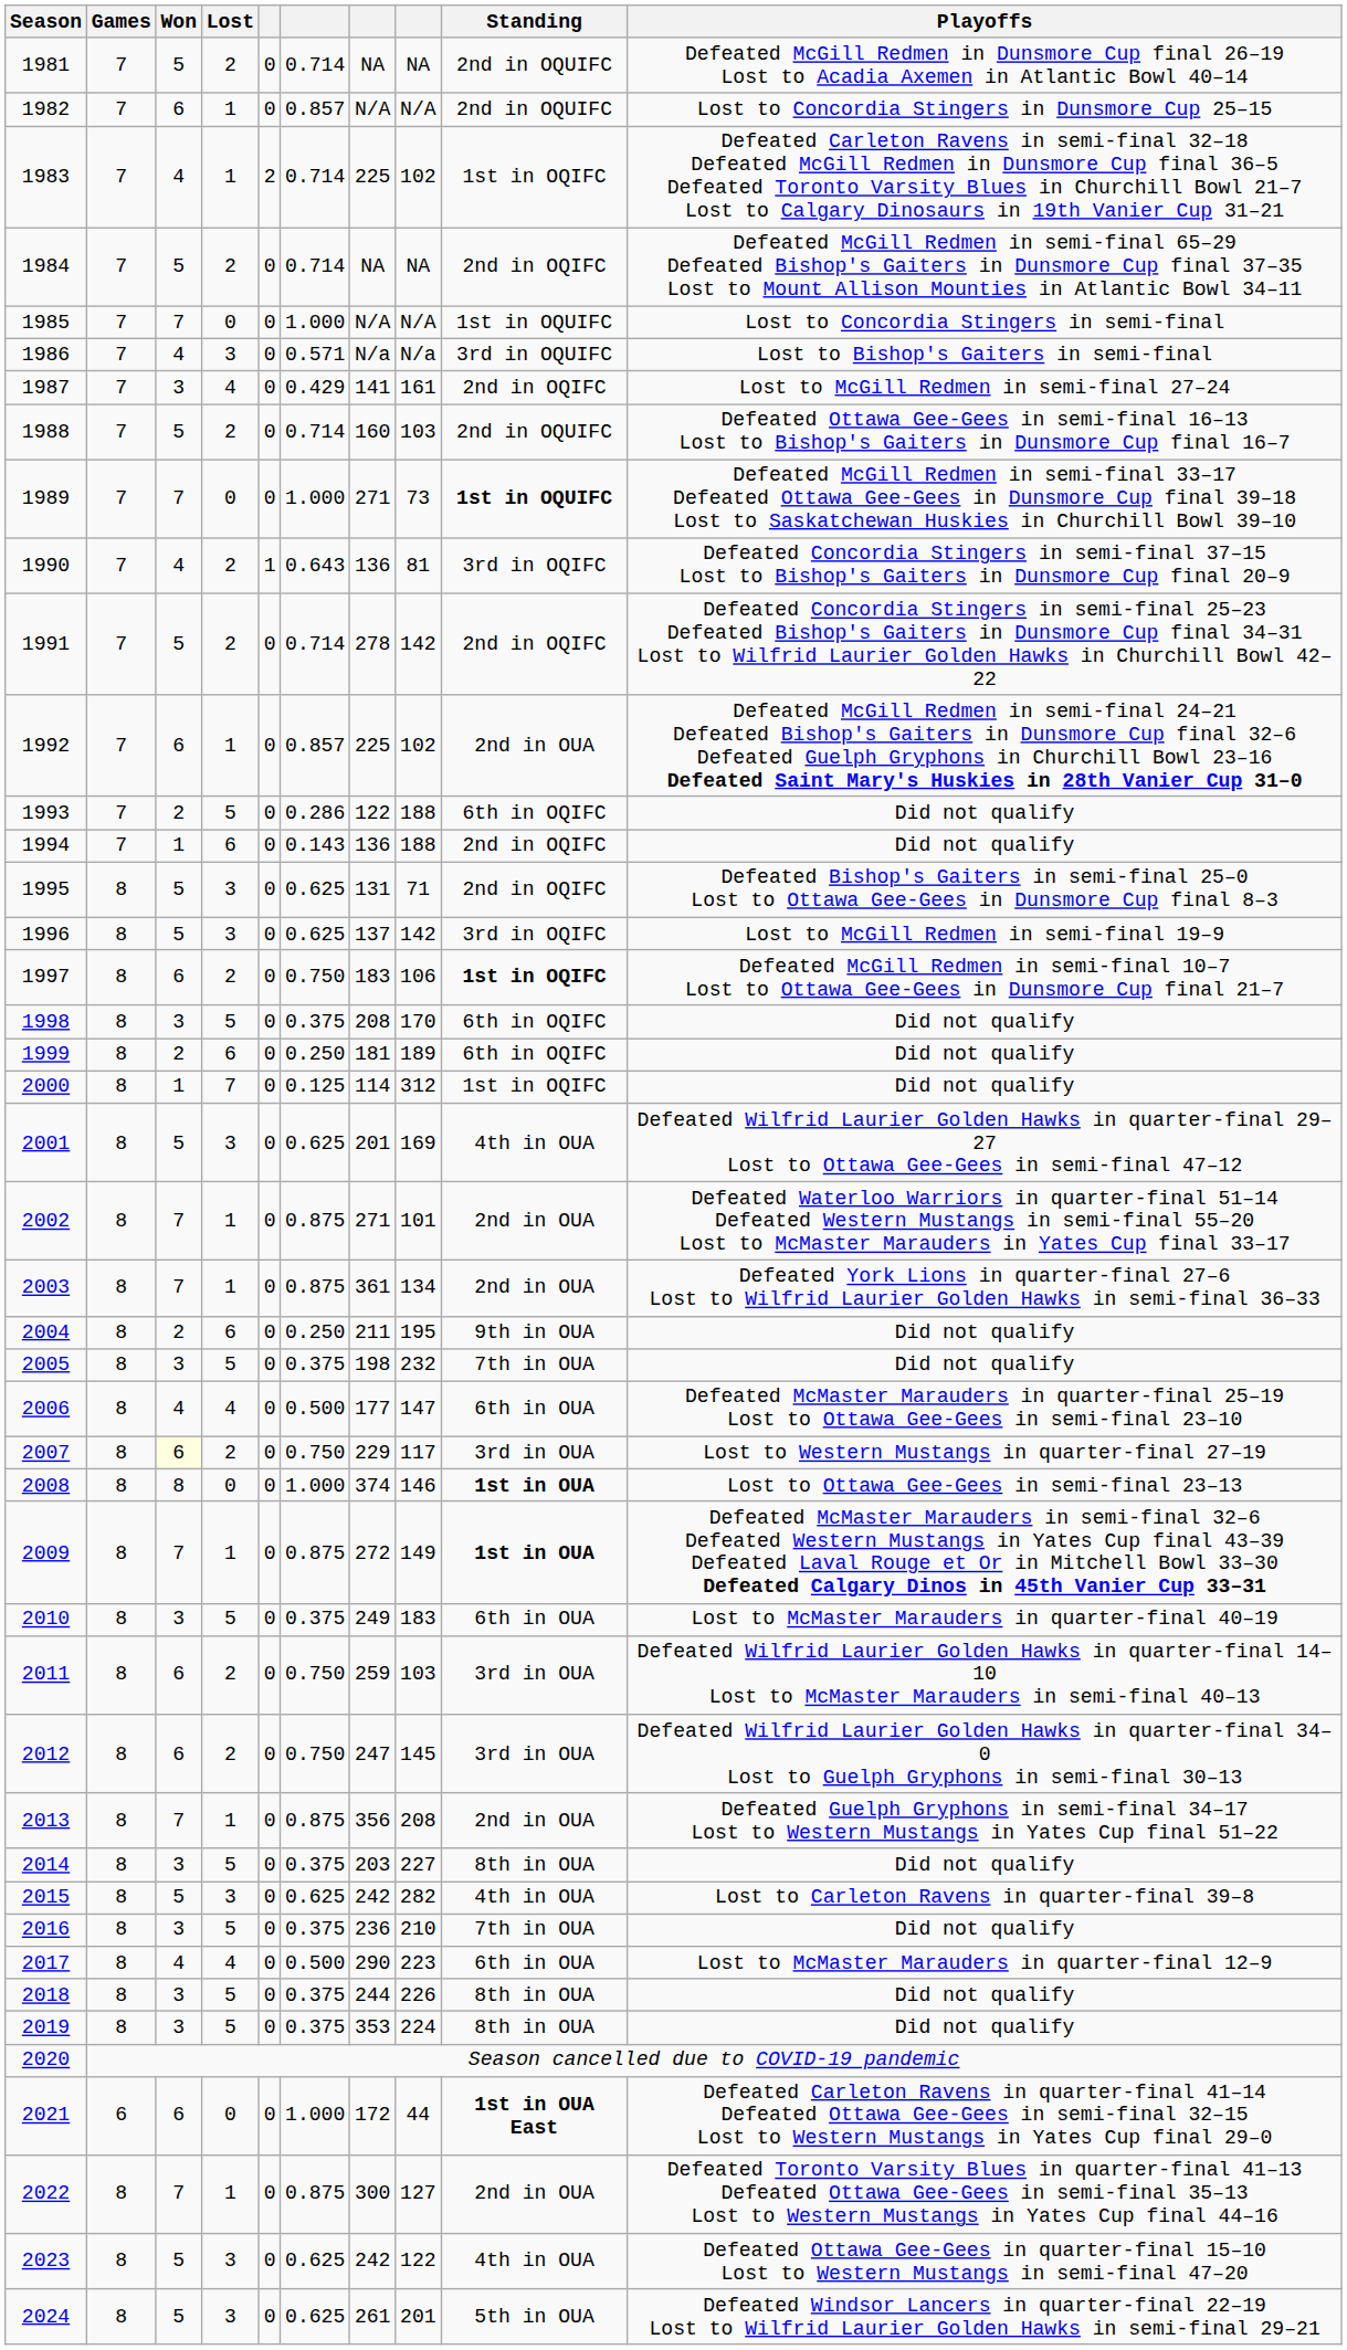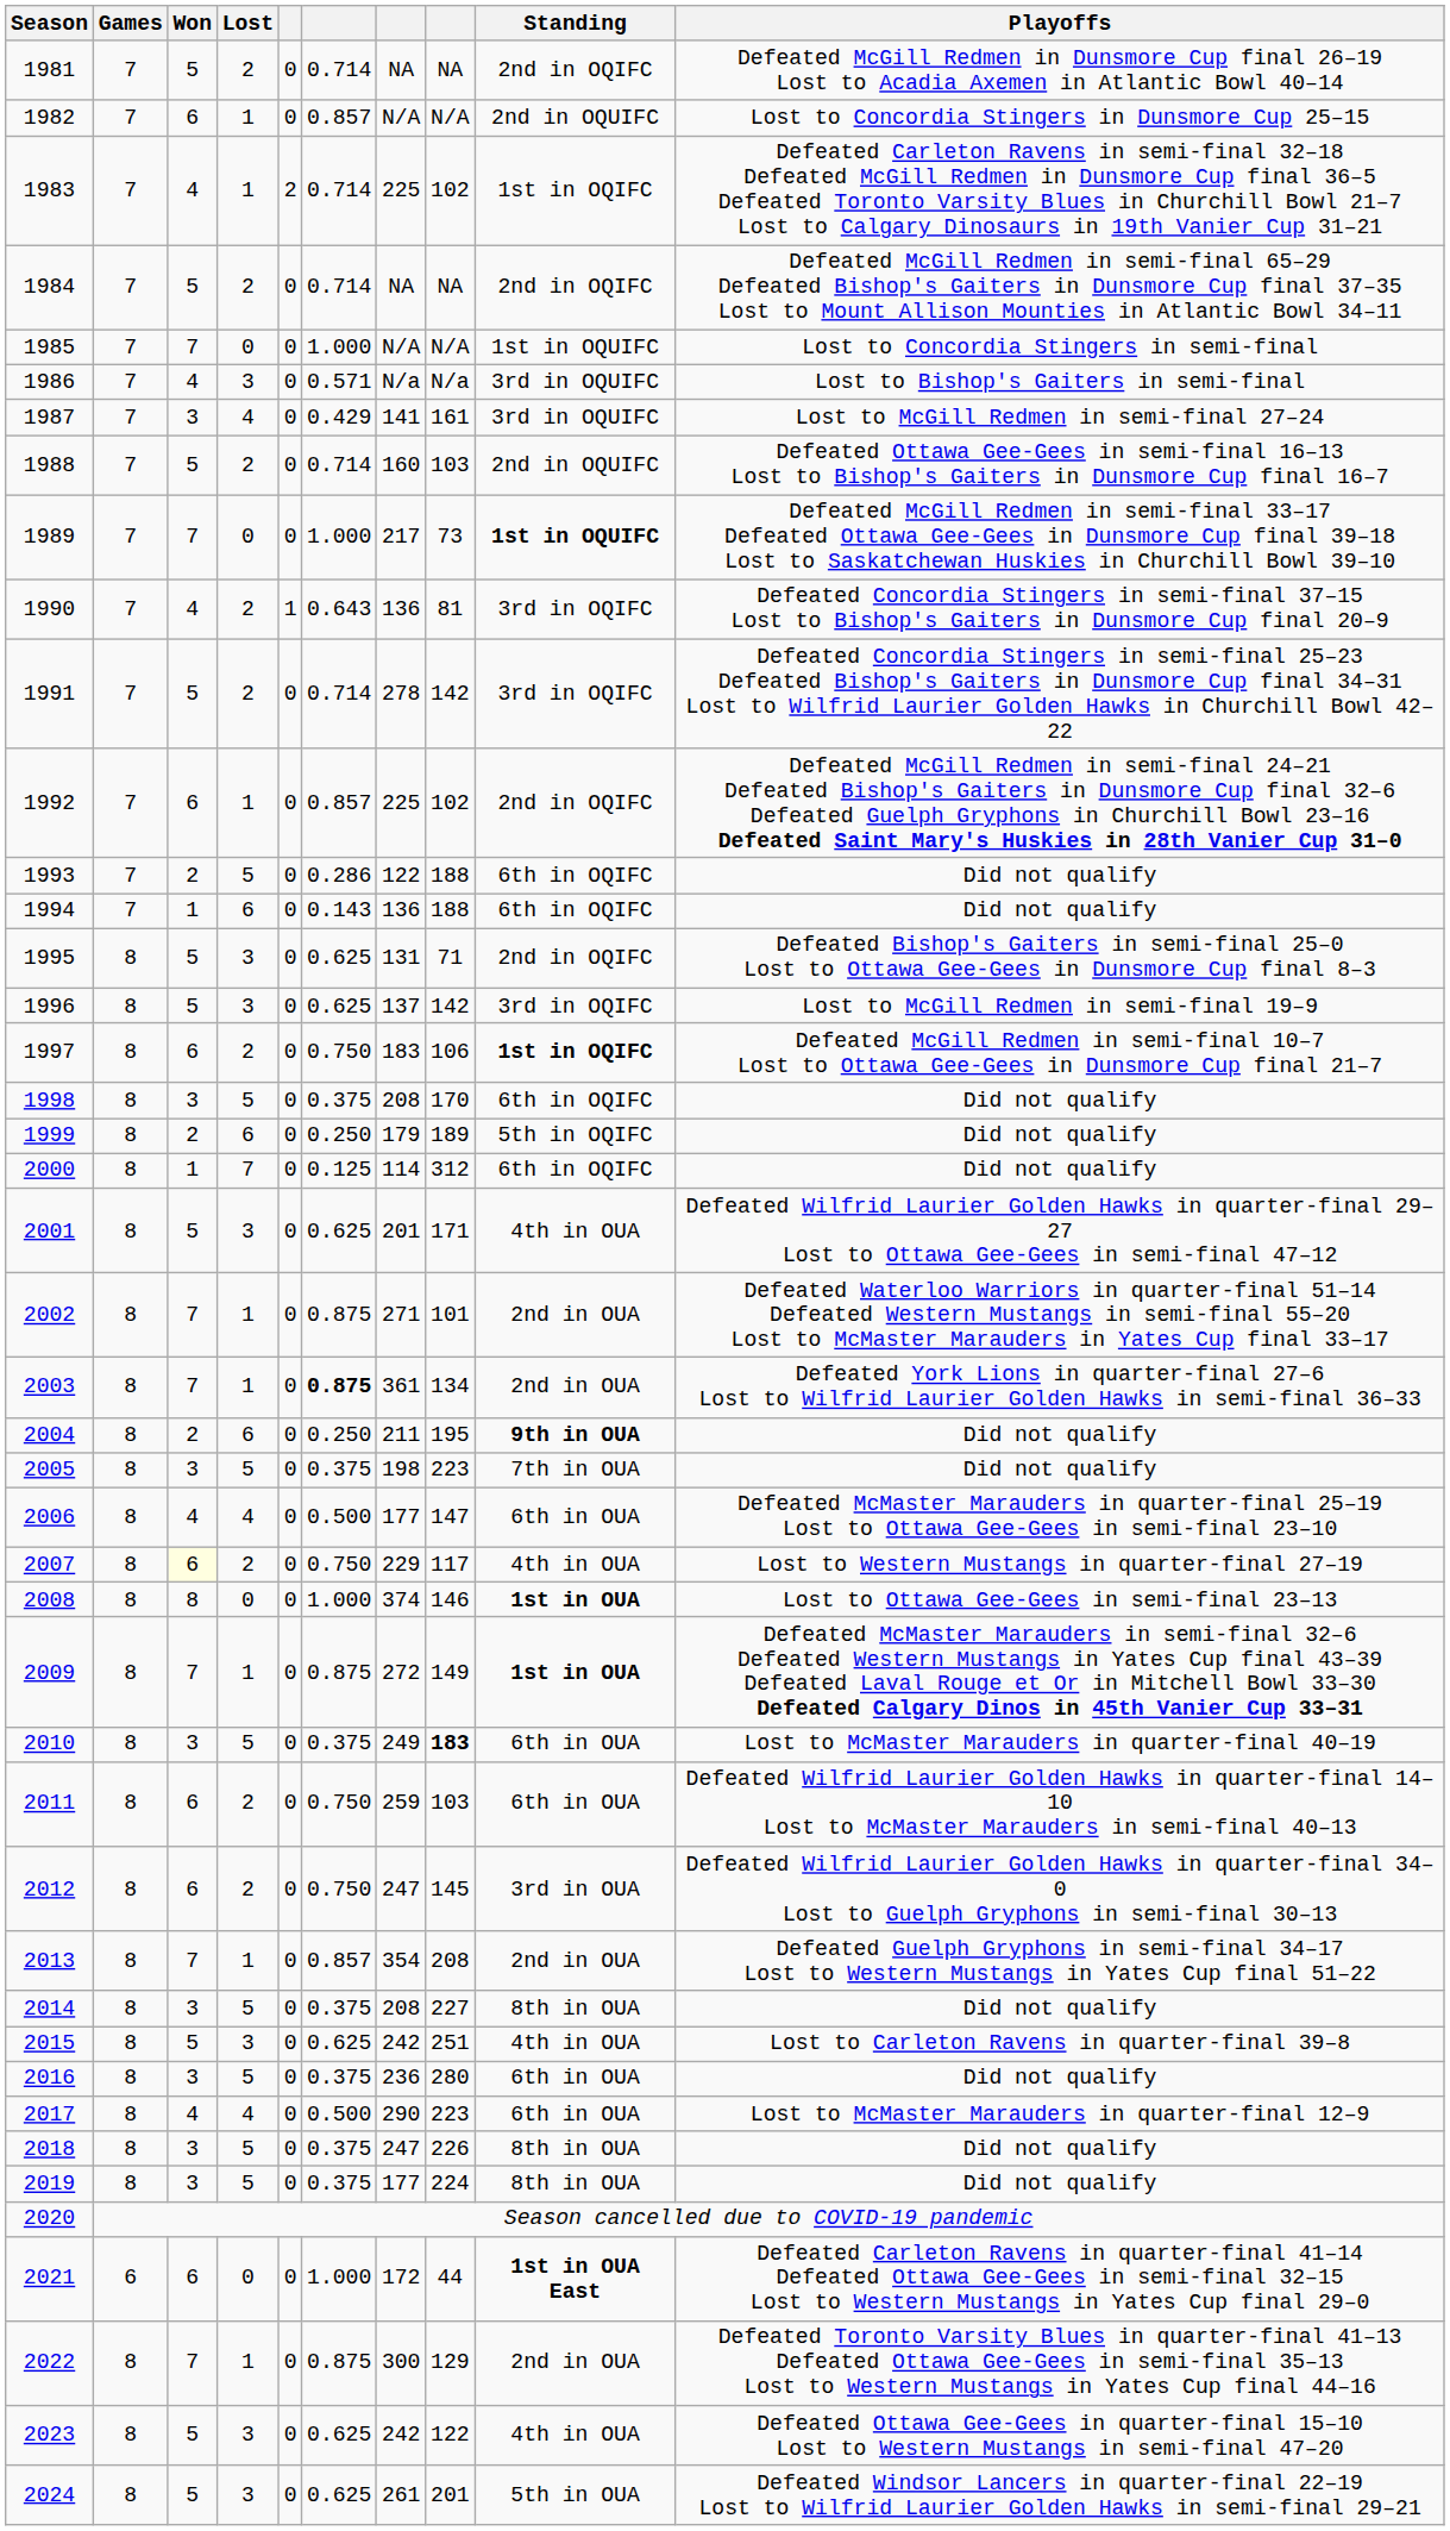 <table class="wikitable" style="text-align:center">
 <tr>
 <th>Season</th>
 <th>Games</th>
 <th>Won</th>
 <th>Lost</th>
 <th></th>
 <th></th>
 <th></th>
 <th></th>
 <th>Standing</th>
 <th>Playoffs</th>
 </tr>
 <tr>
 <td>1981</td>
 <td>7</td>
 <td>5</td>
 <td>2</td>
 <td>0</td>
 <td>0.714</td>
 <td>NA</td>
 <td>NA</td>
-<td>2nd in OQUIFC</td>
+<td>2nd in OQIFC</td>
 <td>Defeated <a href='#'>McGill Redmen</a> in <a href='#'>Dunsmore Cup</a> final 26–19 <br> Lost to <a href='#'>Acadia Axemen</a> in Atlantic Bowl 40–14</td>
 </tr>
 <tr>
 <td>1982</td>
 <td>7</td>
 <td>6</td>
 <td>1</td>
 <td>0</td>
 <td>0.857</td>
 <td>N/A</td>
 <td>N/A</td>
 <td>2nd in OQUIFC</td>
 <td>Lost to <a href='#'>Concordia Stingers</a> in <a href='#'>Dunsmore Cup</a>  25–15</td>
 </tr>
 <tr>
 <td>1983</td>
 <td>7</td>
 <td>4</td>
 <td>1</td>
 <td>2</td>
 <td>0.714</td>
 <td>225</td>
 <td>102</td>
 <td>1st in OQIFC</td>
 <td>Defeated <a href='#'>Carleton Ravens</a> in semi-final 32–18<br>Defeated <a href='#'>McGill Redmen</a> in <a href='#'>Dunsmore Cup</a> final  36–5<br> Defeated <a href='#'>Toronto Varsity Blues</a> in Churchill Bowl 21–7<br>Lost to <a href='#'>Calgary Dinosaurs</a> in <a href='#'>19th Vanier Cup</a> 31–21</td>
 </tr>
 <tr>
 <td>1984</td>
 <td>7</td>
 <td>5</td>
 <td>2</td>
 <td>0</td>
 <td>0.714</td>
 <td>NA</td>
 <td>NA</td>
 <td>2nd in OQIFC</td>
 <td>Defeated <a href='#'>McGill Redmen</a> in semi-final 65–29<br>Defeated <a href='#'>Bishop's Gaiters</a> in <a href='#'>Dunsmore Cup</a> final 37–35 <br> Lost to <a href='#'>Mount Allison Mounties</a> in Atlantic Bowl 34–11</td>
 </tr>
 <tr>
 <td>1985</td>
 <td>7</td>
 <td>7</td>
 <td>0</td>
 <td>0</td>
 <td>1.000</td>
 <td>N/A</td>
 <td>N/A</td>
 <td>1st in OQUIFC</td>
 <td>Lost to <a href='#'>Concordia Stingers</a> in semi-final</td>
 </tr>
 <tr>
 <td>1986</td>
 <td>7</td>
 <td>4</td>
 <td>3</td>
 <td>0</td>
 <td>0.571</td>
 <td>N/a</td>
 <td>N/a</td>
 <td>3rd in OQUIFC</td>
 <td>Lost to <a href='#'>Bishop's Gaiters</a> in semi-final</td>
 </tr>
 <tr>
 <td>1987</td>
 <td>7</td>
 <td>3</td>
 <td>4</td>
 <td>0</td>
 <td>0.429</td>
 <td>141</td>
 <td>161</td>
-<td>2nd in OQIFC</td>
+<td>3rd in OQUIFC</td>
 <td>Lost to <a href='#'>McGill Redmen</a> in semi-final 27–24</td>
 </tr>
 <tr>
 <td>1988</td>
 <td>7</td>
 <td>5</td>
 <td>2</td>
 <td>0</td>
 <td>0.714</td>
 <td>160</td>
 <td>103</td>
 <td>2nd in OQUIFC</td>
 <td>Defeated <a href='#'>Ottawa Gee-Gees</a> in semi-final 16–13<br> Lost to <a href='#'>Bishop's Gaiters</a> in <a href='#'>Dunsmore Cup</a> final 16–7</td>
 </tr>
 <tr>
 <td>1989</td>
 <td>7</td>
 <td>7</td>
 <td>0</td>
 <td>0</td>
 <td>1.000</td>
-<td>271</td>
+<td>217</td>
 <td>73</td>
 <td><strong>1st in OQUIFC</strong></td>
 <td>Defeated <a href='#'>McGill Redmen</a> in semi-final 33–17 <br>Defeated <a href='#'>Ottawa Gee-Gees</a> in <a href='#'>Dunsmore Cup</a> final 39–18<br> Lost to <a href='#'>Saskatchewan Huskies</a> in Churchill Bowl 39–10</td>
 </tr>
 <tr>
 <td>1990</td>
 <td>7</td>
 <td>4</td>
 <td>2</td>
 <td>1</td>
 <td>0.643</td>
 <td>136</td>
 <td>81</td>
 <td>3rd in OQIFC</td>
 <td>Defeated <a href='#'>Concordia Stingers</a> in semi-final 37–15<br>Lost to <a href='#'>Bishop's Gaiters</a> in <a href='#'>Dunsmore Cup</a> final 20–9</td>
 </tr>
 <tr>
 <td>1991</td>
 <td>7</td>
 <td>5</td>
 <td>2</td>
 <td>0</td>
 <td>0.714</td>
 <td>278</td>
 <td>142</td>
-<td>2nd in OQIFC</td>
+<td>3rd in OQIFC</td>
 <td>Defeated <a href='#'>Concordia Stingers</a> in semi-final 25–23<br>Defeated <a href='#'>Bishop's Gaiters</a> in <a href='#'>Dunsmore Cup</a> final 34–31<br>Lost to <a href='#'>Wilfrid Laurier Golden Hawks</a> in Churchill Bowl 42–22</td>
 </tr>
 <tr>
 <td>1992</td>
 <td>7</td>
 <td>6</td>
 <td>1</td>
 <td>0</td>
 <td>0.857</td>
 <td>225</td>
 <td>102</td>
-<td>2nd in OUA</td>
+<td>2nd in OQIFC</td>
 <td>Defeated <a href='#'>McGill Redmen</a> in semi-final 24–21<br>Defeated <a href='#'>Bishop's Gaiters</a> in <a href='#'>Dunsmore Cup</a> final 32–6<br> Defeated <a href='#'>Guelph Gryphons</a> in Churchill Bowl 23–16 <br> <strong>Defeated <a href='#'>Saint Mary's Huskies</a> in <a href='#'>28th Vanier Cup</a> 31–0</strong></td>
 </tr>
 <tr>
 <td>1993</td>
 <td>7</td>
 <td>2</td>
 <td>5</td>
 <td>0</td>
 <td>0.286</td>
 <td>122</td>
 <td>188</td>
 <td>6th in OQIFC</td>
 <td>Did not qualify</td>
 </tr>
 <tr>
 <td>1994</td>
 <td>7</td>
 <td>1</td>
 <td>6</td>
 <td>0</td>
 <td>0.143</td>
 <td>136</td>
 <td>188</td>
-<td>2nd in OQIFC</td>
+<td>6th in OQIFC</td>
 <td>Did not qualify</td>
 </tr>
 <tr>
 <td>1995</td>
 <td>8</td>
 <td>5</td>
 <td>3</td>
 <td>0</td>
 <td>0.625</td>
 <td>131</td>
 <td>71</td>
 <td>2nd in OQIFC</td>
 <td>Defeated <a href='#'>Bishop's Gaiters</a> in semi-final 25–0 <br> Lost to <a href='#'>Ottawa Gee-Gees</a> in <a href='#'>Dunsmore Cup</a> final 8–3</td>
 </tr>
 <tr>
 <td>1996</td>
 <td>8</td>
 <td>5</td>
 <td>3</td>
 <td>0</td>
 <td>0.625</td>
 <td>137</td>
 <td>142</td>
 <td>3rd in OQIFC</td>
 <td>Lost to <a href='#'>McGill Redmen</a>  in semi-final 19–9<br></td>
 </tr>
 <tr>
 <td>1997</td>
 <td>8</td>
 <td>6</td>
 <td>2</td>
 <td>0</td>
 <td>0.750</td>
 <td>183</td>
 <td>106</td>
 <td><strong>1st in OQIFC</strong></td>
 <td>Defeated <a href='#'>McGill Redmen</a> in semi-final 10–7<br> Lost to <a href='#'>Ottawa Gee-Gees</a> in <a href='#'>Dunsmore Cup</a> final 21–7</td>
 </tr>
 <tr>
 <td><a href='#'>1998</a></td>
 <td>8</td>
 <td>3</td>
 <td>5</td>
 <td>0</td>
 <td>0.375</td>
 <td>208</td>
 <td>170</td>
 <td>6th in OQIFC</td>
 <td>Did not qualify</td>
 </tr>
 <tr>
 <td><a href='#'>1999</a></td>
 <td>8</td>
 <td>2</td>
 <td>6</td>
 <td>0</td>
 <td>0.250</td>
-<td>181</td>
+<td>179</td>
 <td>189</td>
-<td>6th in OQIFC</td>
+<td>5th in OQIFC</td>
 <td>Did not qualify</td>
 </tr>
 <tr>
 <td><a href='#'>2000</a></td>
 <td>8</td>
 <td>1</td>
 <td>7</td>
 <td>0</td>
 <td>0.125</td>
 <td>114</td>
 <td>312</td>
-<td>1st in OQIFC</td>
+<td>6th in OQIFC</td>
 <td>Did not qualify</td>
 </tr>
 <tr>
 <td><a href='#'>2001</a></td>
 <td>8</td>
 <td>5</td>
 <td>3</td>
 <td>0</td>
 <td>0.625</td>
 <td>201</td>
-<td>169</td>
+<td>171</td>
 <td>4th in OUA</td>
 <td>Defeated <a href='#'>Wilfrid Laurier Golden Hawks</a> in quarter-final 29–27<br>Lost to <a href='#'>Ottawa Gee-Gees</a> in semi-final 47–12</td>
 </tr>
 <tr>
 <td><a href='#'>2002</a></td>
 <td>8</td>
 <td>7</td>
 <td>1</td>
 <td>0</td>
 <td>0.875</td>
 <td>271</td>
 <td>101</td>
 <td>2nd in OUA</td>
 <td>Defeated <a href='#'>Waterloo Warriors</a> in quarter-final 51–14<br>Defeated <a href='#'>Western Mustangs</a> in semi-final 55–20<br>Lost to <a href='#'>McMaster Marauders</a> in <a href='#'>Yates Cup</a> final 33–17</td>
 </tr>
 <tr>
 <td><a href='#'>2003</a></td>
 <td>8</td>
 <td>7</td>
 <td>1</td>
 <td>0</td>
-<td>0.875</td>
+<td><strong>0.875</strong></td>
 <td>361</td>
 <td>134</td>
 <td>2nd in OUA</td>
 <td>Defeated <a href='#'>York Lions</a> in quarter-final 27–6<br>Lost to <a href='#'>Wilfrid Laurier Golden Hawks</a> in semi-final 36–33</td>
 </tr>
 <tr>
 <td><a href='#'>2004</a></td>
 <td>8</td>
 <td>2</td>
 <td>6</td>
 <td>0</td>
 <td>0.250</td>
 <td>211</td>
 <td>195</td>
-<td>9th in OUA</td>
+<td><strong>9th in OUA</strong></td>
 <td>Did not qualify</td>
 </tr>
 <tr>
 <td><a href='#'>2005</a></td>
 <td>8</td>
 <td>3</td>
 <td>5</td>
 <td>0</td>
 <td>0.375</td>
 <td>198</td>
-<td>232</td>
+<td>223</td>
 <td>7th in OUA</td>
 <td>Did not qualify</td>
 </tr>
 <tr>
 <td><a href='#'>2006</a></td>
 <td>8</td>
 <td>4</td>
 <td>4</td>
 <td>0</td>
 <td>0.500</td>
 <td>177</td>
 <td>147</td>
 <td>6th in OUA</td>
 <td>Defeated <a href='#'>McMaster Marauders</a> in quarter-final 25–19<br>Lost to <a href='#'>Ottawa Gee-Gees</a> in semi-final 23–10</td>
 </tr>
 <tr>
 <td><a href='#'>2007</a></td>
 <td>8</td>
 <td style="background: lightyellow;">6</td>
 <td>2</td>
 <td>0</td>
 <td>0.750</td>
 <td>229</td>
 <td>117</td>
-<td>3rd in OUA</td>
+<td>4th in OUA</td>
 <td>Lost to <a href='#'>Western Mustangs</a> in quarter-final 27–19</td>
 </tr>
 <tr>
 <td><a href='#'>2008</a></td>
 <td>8</td>
 <td>8</td>
 <td>0</td>
 <td>0</td>
 <td>1.000</td>
 <td>374</td>
 <td>146</td>
 <td><strong>1st in OUA</strong></td>
 <td>Lost to <a href='#'>Ottawa Gee-Gees</a> in semi-final 23–13</td>
 </tr>
 <tr>
 <td><a href='#'>2009</a></td>
 <td>8</td>
 <td>7</td>
 <td>1</td>
 <td>0</td>
 <td>0.875</td>
 <td>272</td>
 <td>149</td>
 <td><strong>1st in OUA</strong></td>
 <td>Defeated <a href='#'>McMaster Marauders</a> in semi-final 32–6<br>Defeated <a href='#'>Western Mustangs</a> in Yates Cup final 43–39<br>Defeated <a href='#'>Laval Rouge et Or</a> in Mitchell Bowl 33–30<br><strong>Defeated <a href='#'>Calgary Dinos</a> in <a href='#'>45th Vanier Cup</a> 33–31</strong></td>
 </tr>
 <tr>
 <td><a href='#'>2010</a></td>
 <td>8</td>
 <td>3</td>
 <td>5</td>
 <td>0</td>
 <td>0.375</td>
 <td>249</td>
-<td>183</td>
+<td><strong>183</strong></td>
 <td>6th in OUA</td>
 <td>Lost to <a href='#'>McMaster Marauders</a> in quarter-final 40–19</td>
 </tr>
 <tr>
 <td><a href='#'>2011</a></td>
 <td>8</td>
 <td>6</td>
 <td>2</td>
 <td>0</td>
 <td>0.750</td>
 <td>259</td>
 <td>103</td>
-<td>3rd in OUA</td>
+<td>6th in OUA</td>
 <td>Defeated <a href='#'>Wilfrid Laurier Golden Hawks</a> in quarter-final 14–10<br>Lost to <a href='#'>McMaster Marauders</a> in semi-final 40–13</td>
 </tr>
 <tr>
 <td><a href='#'>2012</a></td>
 <td>8</td>
 <td>6</td>
 <td>2</td>
 <td>0</td>
 <td>0.750</td>
 <td>247</td>
 <td>145</td>
 <td>3rd in OUA</td>
 <td>Defeated <a href='#'>Wilfrid Laurier Golden Hawks</a> in quarter-final 34–0<br>Lost to <a href='#'>Guelph Gryphons</a> in semi-final 30–13</td>
 </tr>
 <tr>
 <td><a href='#'>2013</a></td>
 <td>8</td>
 <td>7</td>
 <td>1</td>
 <td>0</td>
-<td>0.875</td>
-<td>356</td>
+<td>0.857</td>
+<td>354</td>
 <td>208</td>
 <td>2nd in OUA</td>
 <td>Defeated <a href='#'>Guelph Gryphons</a> in semi-final 34–17<br>Lost to <a href='#'>Western Mustangs</a> in Yates Cup final 51–22</td>
 </tr>
 <tr>
 <td><a href='#'>2014</a></td>
 <td>8</td>
 <td>3</td>
 <td>5</td>
 <td>0</td>
 <td>0.375</td>
-<td>203</td>
+<td>208</td>
 <td>227</td>
 <td>8th in OUA</td>
 <td>Did not qualify</td>
 </tr>
 <tr>
 <td><a href='#'>2015</a></td>
 <td>8</td>
 <td>5</td>
 <td>3</td>
 <td>0</td>
 <td>0.625</td>
 <td>242</td>
-<td>282</td>
+<td>251</td>
 <td>4th in OUA</td>
 <td>Lost to <a href='#'>Carleton Ravens</a> in quarter-final 39–8</td>
 </tr>
 <tr>
 <td><a href='#'>2016</a></td>
 <td>8</td>
 <td>3</td>
 <td>5</td>
 <td>0</td>
 <td>0.375</td>
 <td>236</td>
-<td>210</td>
-<td>7th in OUA</td>
+<td>280</td>
+<td>6th in OUA</td>
 <td>Did not qualify</td>
 </tr>
 <tr>
 <td><a href='#'>2017</a></td>
 <td>8</td>
 <td>4</td>
 <td>4</td>
 <td>0</td>
 <td>0.500</td>
 <td>290</td>
 <td>223</td>
 <td>6th in OUA</td>
 <td>Lost to <a href='#'>McMaster Marauders</a> in quarter-final 12–9</td>
 </tr>
 <tr>
 <td><a href='#'>2018</a></td>
 <td>8</td>
 <td>3</td>
 <td>5</td>
 <td>0</td>
 <td>0.375</td>
-<td>244</td>
+<td>247</td>
 <td>226</td>
 <td>8th in OUA</td>
 <td>Did not qualify</td>
 </tr>
 <tr>
 <td><a href='#'>2019</a></td>
 <td>8</td>
 <td>3</td>
 <td>5</td>
 <td>0</td>
 <td>0.375</td>
-<td>353</td>
+<td>177</td>
 <td>224</td>
 <td>8th in OUA</td>
 <td>Did not qualify</td>
 </tr>
 <tr>
 <td><a href='#'>2020</a></td>
 <td align="center" colSpan="9"><em>Season cancelled due to <a href='#'>COVID-19 pandemic</a></em></td>
 </tr>
 <tr>
 <td><a href='#'>2021</a></td>
 <td>6</td>
 <td>6</td>
 <td>0</td>
 <td>0</td>
 <td>1.000</td>
 <td>172</td>
 <td>44</td>
 <td><strong>1st in OUA East</strong></td>
 <td>Defeated <a href='#'>Carleton Ravens</a> in quarter-final 41–14<br>Defeated <a href='#'>Ottawa Gee-Gees</a> in semi-final 32–15<br>Lost to <a href='#'>Western Mustangs</a> in Yates Cup final 29–0</td>
 </tr>
 <tr>
 <td><a href='#'>2022</a></td>
 <td>8</td>
 <td>7</td>
 <td>1</td>
 <td>0</td>
 <td>0.875</td>
 <td>300</td>
-<td>127</td>
+<td>129</td>
 <td>2nd in OUA</td>
 <td>Defeated <a href='#'>Toronto Varsity Blues</a> in quarter-final 41–13<br>Defeated <a href='#'>Ottawa Gee-Gees</a> in semi-final 35–13<br>Lost to <a href='#'>Western Mustangs</a> in Yates Cup final 44–16</td>
 </tr>
 <tr>
 <td><a href='#'>2023</a></td>
 <td>8</td>
 <td>5</td>
 <td>3</td>
 <td>0</td>
 <td>0.625</td>
 <td>242</td>
 <td>122</td>
 <td>4th in OUA</td>
 <td>Defeated <a href='#'>Ottawa Gee-Gees</a> in quarter-final 15–10<br> Lost to <a href='#'>Western Mustangs</a> in semi-final 47–20</td>
 </tr>
 <tr>
 <td><a href='#'>2024</a></td>
 <td>8</td>
 <td>5</td>
 <td>3</td>
 <td>0</td>
 <td>0.625</td>
 <td>261</td>
 <td>201</td>
 <td>5th in OUA</td>
 <td>Defeated <a href='#'>Windsor Lancers</a> in quarter-final 22–19<br> Lost to <a href='#'>Wilfrid Laurier Golden Hawks</a> in semi-final 29–21</td>
 </tr>
 </table>
